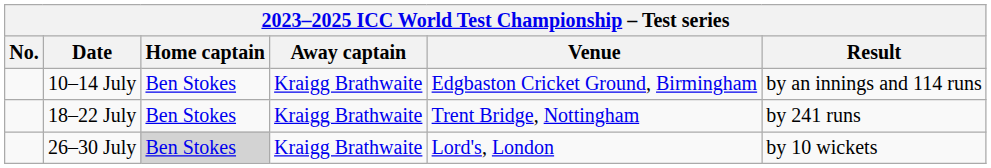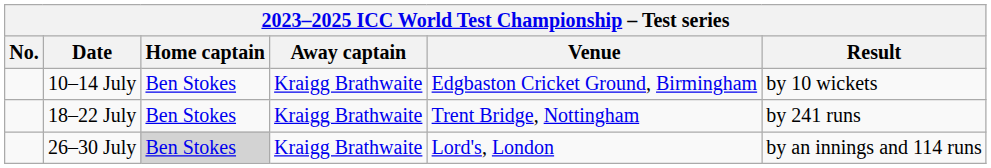 <table class="wikitable">
 <tr>
 <th colspan="9"><a href='#'>2023–2025 ICC World Test Championship</a> – Test series</th>
 </tr>
 <tr>
 <th>No.</th>
 <th>Date</th>
 <th>Home captain</th>
 <th>Away captain</th>
 <th>Venue</th>
 <th>Result</th>
 </tr>
 <tr>
 <td></td>
 <td>10–14 July</td>
 <td><a href='#'>Ben Stokes</a></td>
 <td><a href='#'>Kraigg Brathwaite</a></td>
 <td><a href='#'>Edgbaston Cricket Ground</a>, <a href='#'>Birmingham</a></td>
-<td> by an innings and 114 runs</td>
+<td> by 10 wickets</td>
 </tr>
 <tr>
 <td></td>
 <td>18–22 July</td>
 <td><a href='#'>Ben Stokes</a></td>
 <td><a href='#'>Kraigg Brathwaite</a></td>
 <td><a href='#'>Trent Bridge</a>, <a href='#'>Nottingham</a></td>
 <td> by 241 runs</td>
 </tr>
 <tr>
 <td></td>
 <td>26–30 July</td>
 <td style="background: lightgrey;"><a href='#'>Ben Stokes</a></td>
 <td><a href='#'>Kraigg Brathwaite</a></td>
 <td><a href='#'>Lord's</a>, <a href='#'>London</a></td>
-<td> by 10 wickets</td>
+<td> by an innings and 114 runs</td>
 </tr>
 </table>
